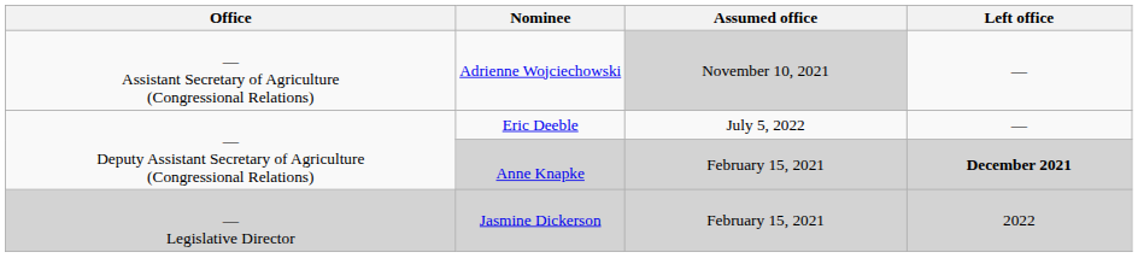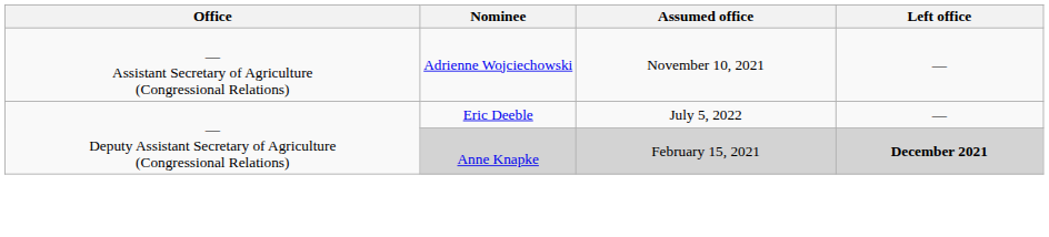 <table class="wikitable sortable" style="text-align:center">
 <tr>
 <th style="width:40%;">Office</th>
 <th style="width:15%;">Nominee</th>
 <th style="width:25%;" data-sort-type="date">Assumed office</th>
 <th style="width:20%;" data-sort-type="date">Left office</th>
 </tr>
 <tr>
 <td><br>—<br>Assistant Secretary of Agriculture<br>(Congressional Relations)</td>
 <td><a href='#'>Adrienne Wojciechowski</a></td>
-<td style="background: lightgrey;">November 10, 2021<br></td>
+<td>November 10, 2021<br></td>
 <td>—</td>
 </tr>
 <tr>
 <td rowspan="2"><br>—<br>Deputy Assistant Secretary of Agriculture<br>(Congressional Relations)</td>
 <td><a href='#'>Eric Deeble</a></td>
 <td>July 5, 2022</td>
 <td>—</td>
 </tr>
 <tr style="background:lightgray;">
 <td><br><a href='#'>Anne Knapke</a></td>
 <td>February 15, 2021</td>
 <td><strong>December 2021</strong></td>
 </tr>
-<tr style="background:lightgray;">
-<td><br>—<br>Legislative Director</td>
-<td><a href='#'>Jasmine Dickerson</a></td>
-<td>February 15, 2021</td>
-<td>2022</td>
-</tr>
 </table>
